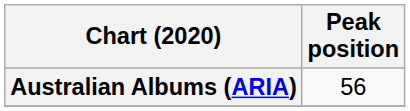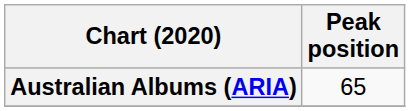 <table class="wikitable sortable plainrowheaders" style="text-align:center">
 <tr>
 <th scope="col">Chart (2020)</th>
 <th scope="col">Peak<br>position</th>
 </tr>
 <tr>
 <th scope="row">Australian Albums (<a href='#'>ARIA</a>)</th>
-<td>56</td>
+<td>65</td>
 </tr>
 <tr>
 </tr>
 <tr>
 </tr>
 <tr>
 </tr>
 <tr>
 </tr>
 <tr>
 </tr>
 <tr>
 </tr>
 <tr>
 </tr>
 <tr>
 </tr>
 </table>
